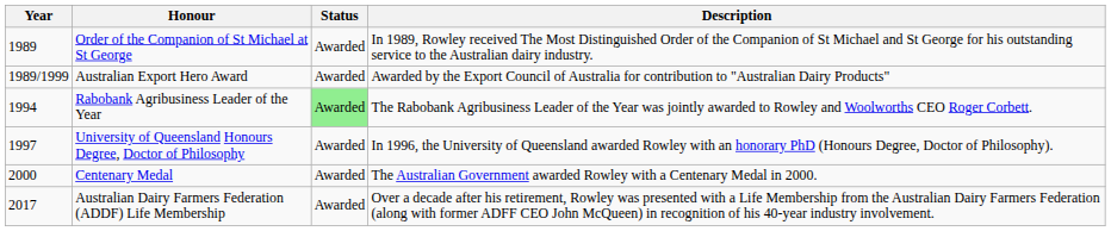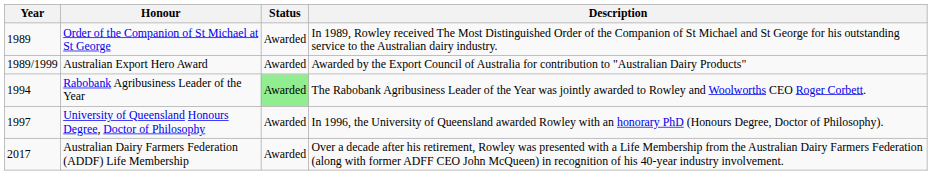 <table class="wikitable">
 <tr>
 <th>Year</th>
 <th>Honour</th>
 <th>Status</th>
 <th>Description</th>
 </tr>
 <tr>
 <td>1989</td>
 <td><a href='#'>Order of the Companion of St Michael at St George</a></td>
 <td>Awarded</td>
 <td>In 1989, Rowley received The Most Distinguished Order of the Companion of St Michael and St George for his outstanding service to the Australian dairy industry.</td>
 </tr>
 <tr>
 <td>1989/1999</td>
 <td>Australian Export Hero Award</td>
 <td>Awarded</td>
 <td>Awarded by the Export Council of Australia for contribution to "Australian Dairy Products"</td>
 </tr>
 <tr>
 <td>1994</td>
 <td><a href='#'>Rabobank</a> Agribusiness Leader of the Year</td>
 <td style="background: lightgreen;">Awarded</td>
 <td>The Rabobank Agribusiness Leader of the Year was jointly awarded to Rowley and <a href='#'>Woolworths</a> CEO <a href='#'>Roger Corbett</a>.</td>
 </tr>
 <tr>
 <td>1997</td>
 <td><a href='#'>University of Queensland</a> <a href='#'>Honours Degree</a>, <a href='#'>Doctor of Philosophy</a></td>
 <td>Awarded</td>
 <td>In 1996, the University of Queensland awarded Rowley with an <a href='#'>honorary PhD</a> (Honours Degree, Doctor of Philosophy).</td>
 </tr>
 <tr>
-<td>2000</td>
-<td><a href='#'>Centenary Medal</a></td>
-<td>Awarded</td>
-<td>The <a href='#'>Australian Government</a> awarded Rowley with a Centenary Medal in 2000.</td>
-</tr>
-<tr>
 <td>2017</td>
 <td>Australian Dairy Farmers Federation (ADDF) Life Membership</td>
 <td>Awarded</td>
 <td>Over a decade after his retirement, Rowley was presented with a Life Membership from the Australian Dairy Farmers Federation (along with former ADFF CEO John McQueen) in recognition of his 40-year industry involvement.</td>
 </tr>
 </table>
